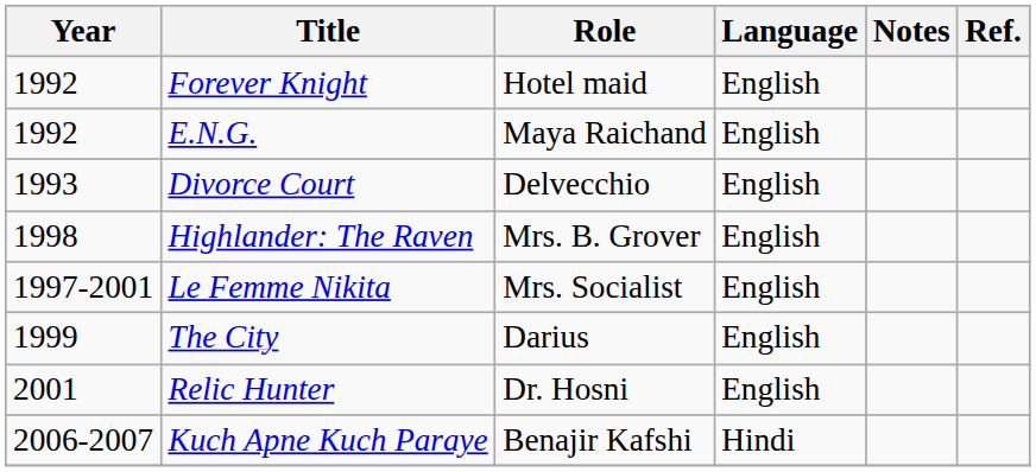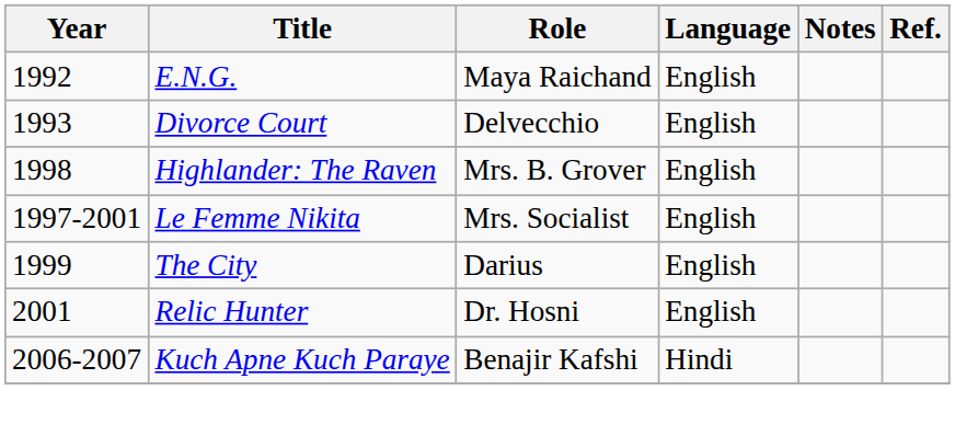 <table class="wikitable plainrowheaders sortable">
 <tr>
 <th scope=col>Year</th>
 <th scope="col">Title</th>
 <th scope="col">Role</th>
 <th scope="col">Language</th>
 <th scope="col">Notes</th>
 <th scope="col" class="unsortable">Ref.</th>
-</tr>
-<tr>
-<td>1992</td>
-<td scope="row"><em><a href='#'>Forever Knight</a></em></td>
-<td>Hotel maid</td>
-<td>English</td>
-<td></td>
-<td></td>
 </tr>
 <tr>
 <td>1992</td>
 <td scope="row"><em><a href='#'>E.N.G.</a></em></td>
 <td>Maya Raichand</td>
 <td>English</td>
 <td></td>
 <td></td>
 </tr>
 <tr>
 <td>1993</td>
 <td scope="row"><em><a href='#'>Divorce Court</a></em></td>
 <td>Delvecchio</td>
 <td>English</td>
 <td></td>
 <td></td>
 </tr>
 <tr>
 <td>1998</td>
 <td scope="row"><em><a href='#'>Highlander: The Raven</a></em></td>
 <td>Mrs. B. Grover</td>
 <td>English</td>
 <td></td>
 <td></td>
 </tr>
 <tr>
 <td>1997-2001</td>
 <td scope="row"><em><a href='#'>Le Femme Nikita</a></em></td>
 <td>Mrs. Socialist</td>
 <td>English</td>
 <td></td>
 <td></td>
 </tr>
 <tr>
 <td>1999</td>
 <td scope="row" data-sort-value="City, The"><em><a href='#'>The City</a></em></td>
 <td>Darius</td>
 <td>English</td>
 <td></td>
 <td></td>
 </tr>
 <tr>
 <td>2001</td>
 <td scope="row"><em><a href='#'>Relic Hunter</a></em></td>
 <td>Dr. Hosni</td>
 <td>English</td>
 <td></td>
 <td></td>
 </tr>
 <tr>
 <td>2006-2007</td>
 <td scope="row"><em><a href='#'>Kuch Apne Kuch Paraye</a></em></td>
 <td>Benajir Kafshi</td>
 <td>Hindi</td>
 <td></td>
 <td></td>
 </tr>
 <tr>
 </tr>
 </table>
